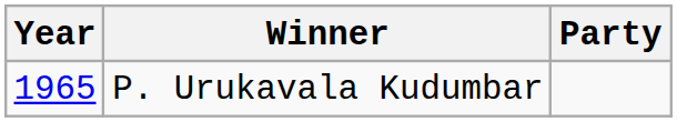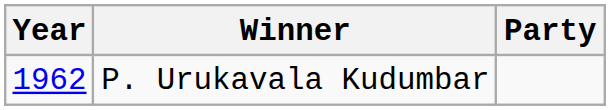 <table class="wikitable sortable">
 <tr>
 <th>Year</th>
 <th>Winner</th>
 <th colspan="2">Party</th>
 </tr>
 <tr>
-<td><a href='#'>1965</a></td>
+<td><a href='#'>1962</a></td>
 <td>P. Urukavala Kudumbar</td>
 <td></td>
 </tr>
 </table>
